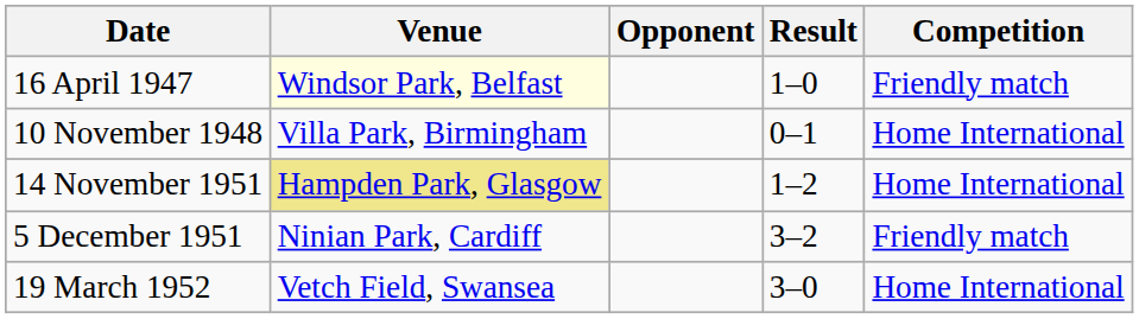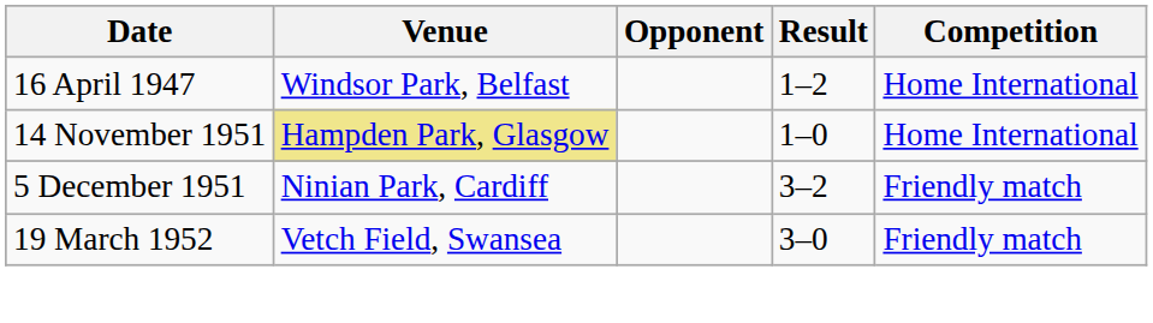 <table class="wikitable">
 <tr>
 <th>Date</th>
 <th>Venue</th>
 <th>Opponent</th>
 <th>Result</th>
 <th>Competition</th>
 </tr>
 <tr>
 <td>16 April 1947</td>
-<td style="background: lightyellow;"><a href='#'>Windsor Park</a>, <a href='#'>Belfast</a></td>
+<td><a href='#'>Windsor Park</a>, <a href='#'>Belfast</a></td>
 <td></td>
-<td>1–0</td>
-<td><a href='#'>Friendly match</a></td>
-</tr>
-<tr>
-<td>10 November 1948</td>
-<td><a href='#'>Villa Park</a>, <a href='#'>Birmingham</a></td>
-<td></td>
-<td>0–1</td>
+<td>1–2</td>
 <td><a href='#'>Home International</a></td>
 </tr>
 <tr>
 <td>14 November 1951</td>
 <td style="background: khaki;"><a href='#'>Hampden Park</a>, <a href='#'>Glasgow</a></td>
 <td></td>
-<td>1–2</td>
+<td>1–0</td>
 <td><a href='#'>Home International</a></td>
 </tr>
 <tr>
 <td>5 December 1951</td>
 <td><a href='#'>Ninian Park</a>, <a href='#'>Cardiff</a></td>
 <td></td>
 <td>3–2</td>
 <td><a href='#'>Friendly match</a></td>
 </tr>
 <tr>
 <td>19 March 1952</td>
 <td><a href='#'>Vetch Field</a>, <a href='#'>Swansea</a></td>
 <td></td>
 <td>3–0</td>
-<td><a href='#'>Home International</a></td>
+<td><a href='#'>Friendly match</a></td>
 </tr>
 </table>
